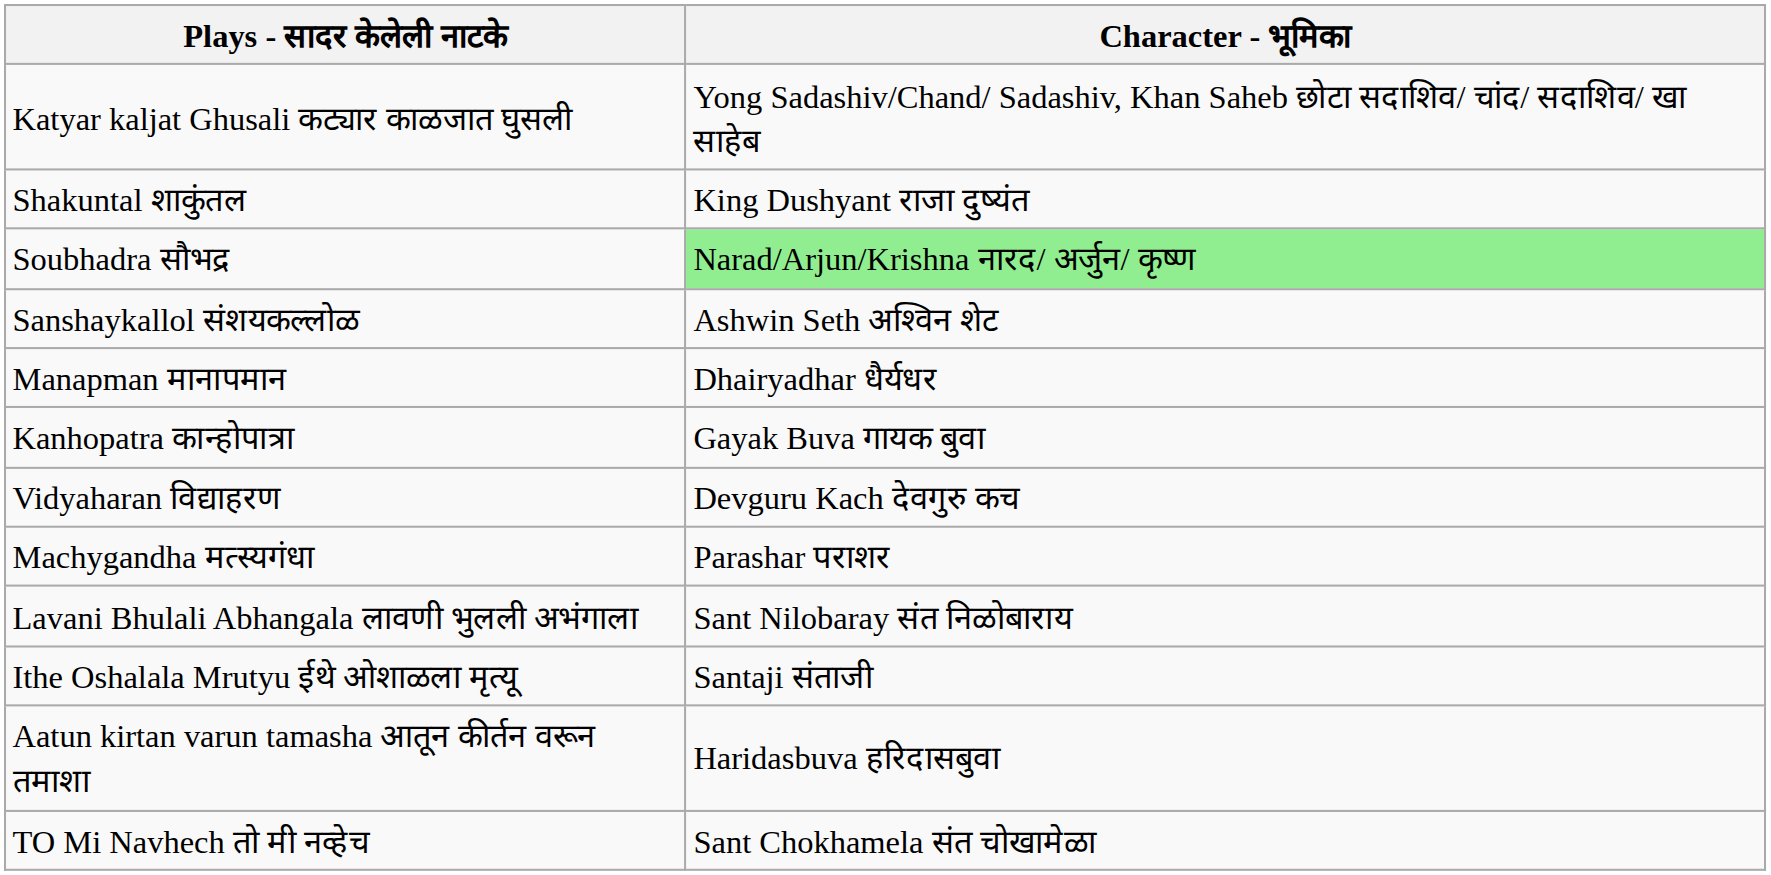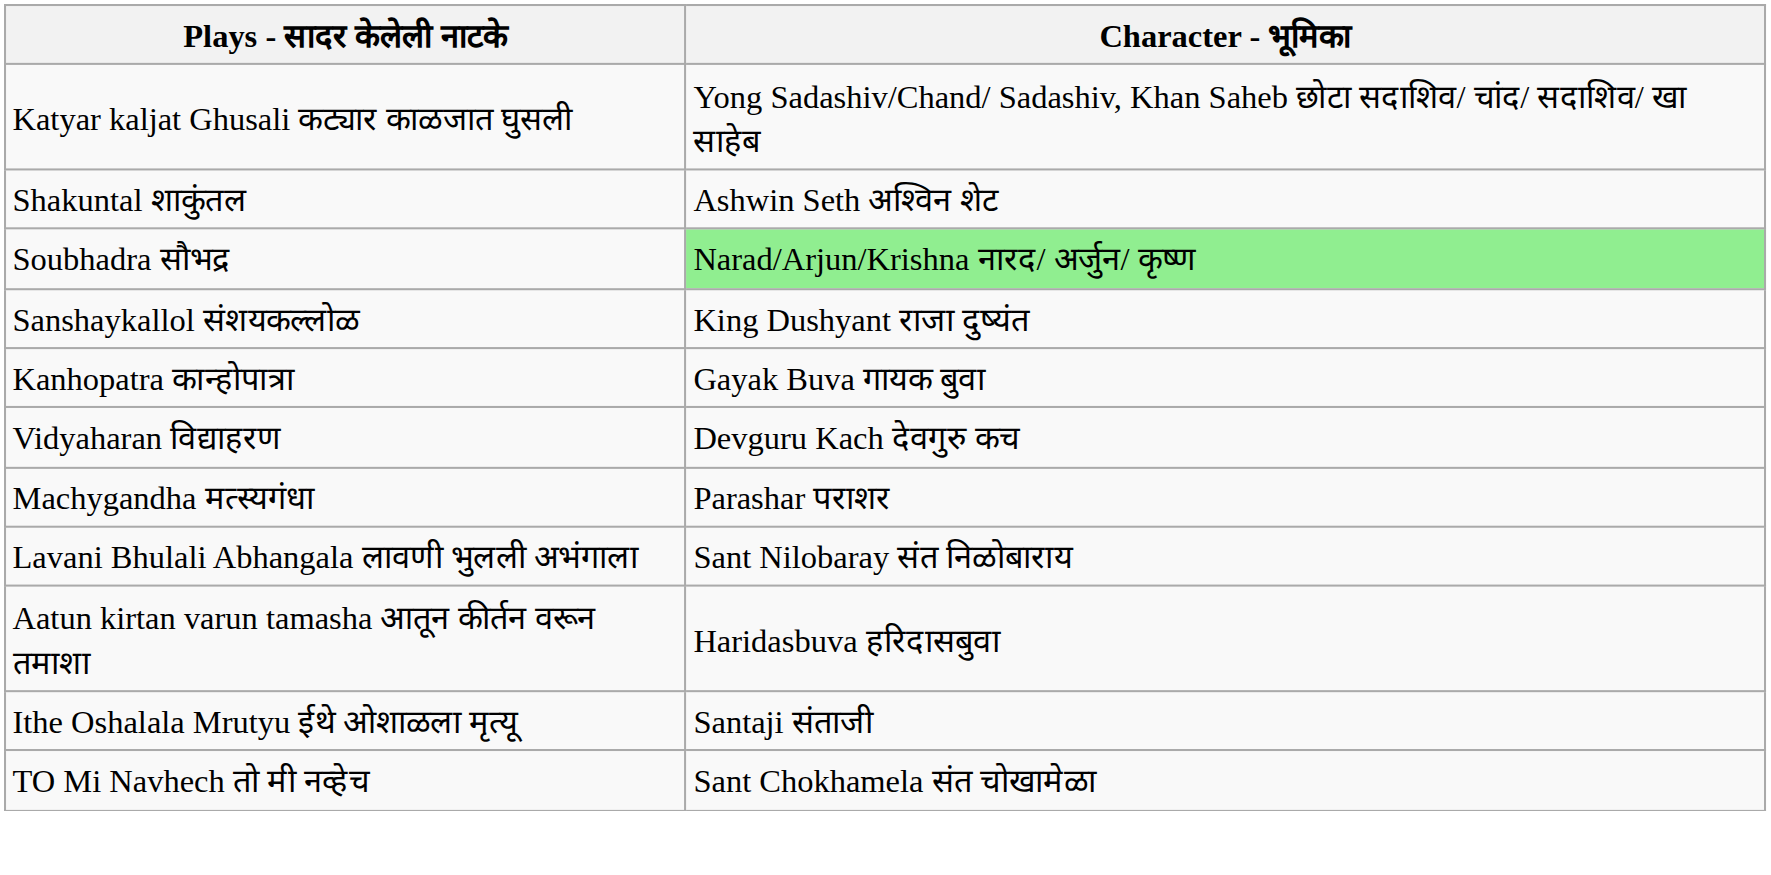 <table class="wikitable sortable">
 <tr>
 <th>Plays - सादर केलेली नाटके</th>
 <th>Character - भूमिका</th>
 </tr>
 <tr>
 <td>Katyar kaljat Ghusali कट्यार काळजात घुसली</td>
 <td>Yong Sadashiv/Chand/ Sadashiv, Khan Saheb छोटा सदाशिव/ चांद/ सदाशिव/ खा साहेब</td>
 </tr>
 <tr>
 <td>Shakuntal शाकुंतल</td>
-<td>King Dushyant राजा दुष्यंत</td>
+<td>Ashwin Seth	अश्विन शेट</td>
 </tr>
 <tr>
 <td>Soubhadra सौभद्र</td>
 <td style="background: lightgreen;">Narad/Arjun/Krishna नारद/ अर्जुन/ कृष्ण</td>
 </tr>
 <tr>
 <td>Sanshaykallol संशयकल्लोळ</td>
-<td>Ashwin Seth	अश्विन शेट</td>
-</tr>
-<tr>
-<td>Manapman मानापमान</td>
-<td>Dhairyadhar	धैर्यधर</td>
+<td>King Dushyant राजा दुष्यंत</td>
 </tr>
 <tr>
 <td>Kanhopatra कान्होपात्रा</td>
 <td>Gayak Buva गायक बुवा</td>
 </tr>
 <tr>
 <td>Vidyaharan विद्याहरण</td>
 <td>Devguru Kach देवगुरु कच</td>
 </tr>
 <tr>
 <td>Machygandha मत्स्यगंधा</td>
 <td>Parashar पराशर</td>
 </tr>
 <tr>
 <td>Lavani Bhulali Abhangala लावणी भुलली अभंगाला</td>
 <td>Sant Nilobaray संत निळोबाराय</td>
 </tr>
 <tr>
+<td>Aatun kirtan varun tamasha आतून कीर्तन वरून तमाशा</td>
+<td>Haridasbuva      हरिदासबुवा</td>
+</tr>
+<tr>
 <td>Ithe Oshalala Mrutyu ईथे ओशाळला मृत्यू</td>
 <td>Santaji संताजी</td>
-</tr>
-<tr>
-<td>Aatun kirtan varun tamasha आतून कीर्तन वरून तमाशा</td>
-<td>Haridasbuva      हरिदासबुवा</td>
 </tr>
 <tr>
 <td>TO Mi Navhech तो मी नव्हेच</td>
 <td>Sant Chokhamela संत चोखामेळा</td>
 </tr>
 </table>
